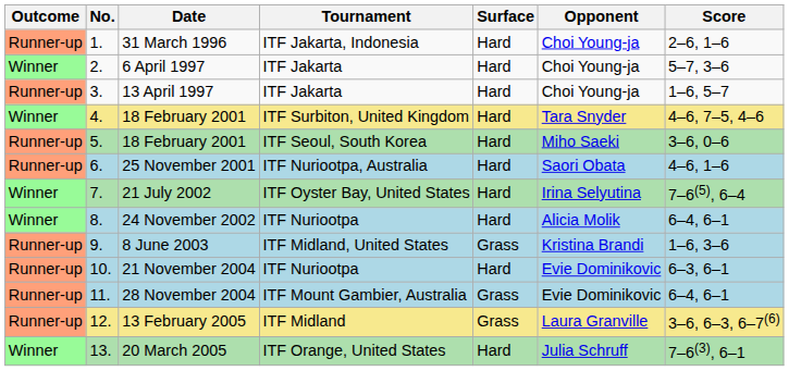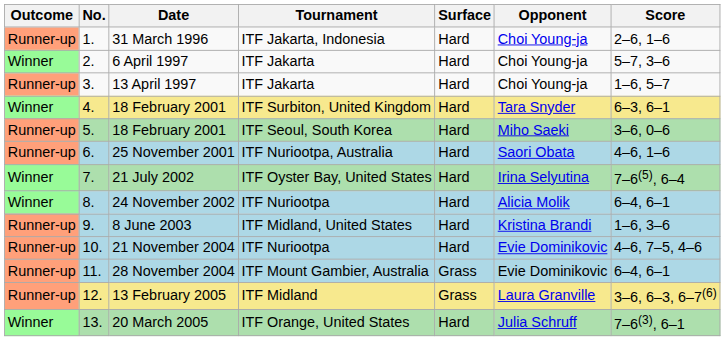 <table class="sortable wikitable">
 <tr>
 <th>Outcome</th>
 <th>No.</th>
 <th>Date</th>
 <th>Tournament</th>
 <th>Surface</th>
 <th>Opponent</th>
 <th class="unsortable">Score</th>
 </tr>
 <tr>
 <td style="background:#ffa07a;">Runner-up</td>
 <td>1.</td>
 <td>31 March 1996</td>
 <td>ITF Jakarta, Indonesia</td>
 <td>Hard</td>
 <td> <a href='#'>Choi Young-ja</a></td>
 <td>2–6, 1–6</td>
 </tr>
 <tr>
 <td bgcolor=98fb98>Winner</td>
 <td>2.</td>
 <td>6 April 1997</td>
 <td>ITF Jakarta</td>
 <td>Hard</td>
 <td> Choi Young-ja</td>
 <td>5–7, 3–6</td>
 </tr>
 <tr>
 <td style="background:#ffa07a;">Runner-up</td>
 <td>3.</td>
 <td>13 April 1997</td>
 <td>ITF Jakarta</td>
 <td>Hard</td>
 <td> Choi Young-ja</td>
 <td>1–6, 5–7</td>
 </tr>
 <tr style="background:#f7e98e;">
 <td bgcolor=98fb98>Winner</td>
 <td>4.</td>
 <td>18 February 2001</td>
 <td>ITF Surbiton, United Kingdom</td>
 <td>Hard</td>
 <td> <a href='#'>Tara Snyder</a></td>
-<td>4–6, 7–5, 4–6</td>
+<td>6–3, 6–1</td>
 </tr>
 <tr style="background:#addfad;">
 <td style="background:#ffa07a;">Runner-up</td>
 <td>5.</td>
 <td>18 February 2001</td>
 <td>ITF Seoul, South Korea</td>
 <td>Hard</td>
 <td> <a href='#'>Miho Saeki</a></td>
 <td>3–6, 0–6</td>
 </tr>
 <tr style="background:lightblue;">
 <td style="background:#ffa07a;">Runner-up</td>
 <td>6.</td>
 <td>25 November 2001</td>
 <td>ITF Nuriootpa, Australia</td>
 <td>Hard</td>
 <td> <a href='#'>Saori Obata</a></td>
 <td>4–6, 1–6</td>
 </tr>
 <tr style="background:#addfad;">
 <td style="background:#98fb98;">Winner</td>
 <td>7.</td>
 <td>21 July 2002</td>
 <td>ITF Oyster Bay, United States</td>
 <td>Hard</td>
 <td> <a href='#'>Irina Selyutina</a></td>
 <td>7–6<sup>(5)</sup>, 6–4</td>
 </tr>
 <tr style="background:lightblue;">
 <td style="background:#98fb98;">Winner</td>
 <td>8.</td>
 <td>24 November 2002</td>
 <td>ITF Nuriootpa</td>
 <td>Hard</td>
 <td> <a href='#'>Alicia Molik</a></td>
 <td>6–4, 6–1</td>
 </tr>
 <tr bgcolor="lightblue">
 <td style="background:#ffa07a;">Runner-up</td>
 <td>9.</td>
 <td>8 June 2003</td>
 <td>ITF Midland, United States</td>
-<td>Grass</td>
+<td>Hard</td>
 <td> <a href='#'>Kristina Brandi</a></td>
 <td>1–6, 3–6</td>
 </tr>
 <tr style="background:lightblue;">
 <td style="background:#ffa07a;">Runner-up</td>
 <td>10.</td>
 <td>21 November 2004</td>
 <td>ITF Nuriootpa</td>
 <td>Hard</td>
 <td> <a href='#'>Evie Dominikovic</a></td>
-<td>6–3, 6–1</td>
+<td>4–6, 7–5, 4–6</td>
 </tr>
 <tr style="background:lightblue;">
 <td style="background:#ffa07a;">Runner-up</td>
 <td>11.</td>
 <td>28 November 2004</td>
 <td>ITF Mount Gambier, Australia</td>
 <td>Grass</td>
 <td> Evie Dominikovic</td>
 <td>6–4, 6–1</td>
 </tr>
 <tr style="background:#f7e98e;">
 <td style="background:#ffa07a;">Runner-up</td>
 <td>12.</td>
 <td>13 February 2005</td>
 <td>ITF Midland</td>
 <td>Grass</td>
 <td> <a href='#'>Laura Granville</a></td>
 <td>3–6, 6–3, 6–7<sup>(6)</sup></td>
 </tr>
 <tr style="background:#addfad;">
 <td style="background:#98fb98;">Winner</td>
 <td>13.</td>
 <td>20 March 2005</td>
 <td>ITF Orange, United States</td>
 <td>Hard</td>
 <td> <a href='#'>Julia Schruff</a></td>
 <td>7–6<sup>(3)</sup>, 6–1</td>
 </tr>
 </table>
